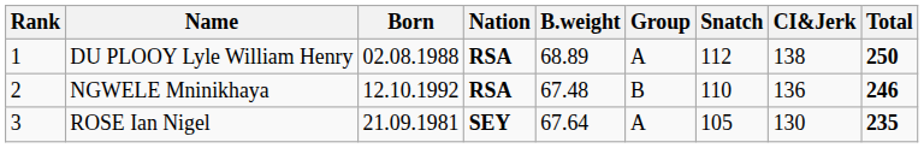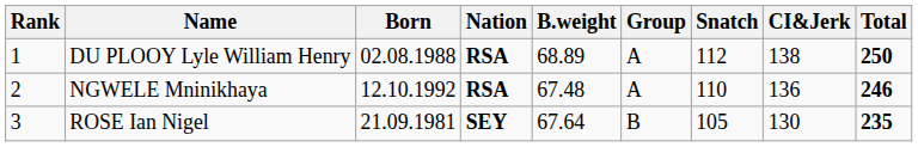 <table class="wikitable">
 <tr>
 <th>Rank</th>
 <th>Name</th>
 <th>Born</th>
 <th>Nation</th>
 <th>B.weight</th>
 <th>Group</th>
 <th>Snatch</th>
 <th>CI&Jerk</th>
 <th>Total</th>
 </tr>
 <tr>
 <td>1</td>
 <td>DU PLOOY Lyle William Henry</td>
 <td>02.08.1988</td>
 <td><strong>RSA</strong></td>
 <td>68.89</td>
 <td>A</td>
 <td>112</td>
 <td>138</td>
 <td><strong>250</strong></td>
 </tr>
 <tr>
 <td>2</td>
 <td>NGWELE Mninikhaya</td>
 <td>12.10.1992</td>
 <td><strong>RSA</strong></td>
 <td>67.48</td>
-<td>B</td>
+<td>A</td>
 <td>110</td>
 <td>136</td>
 <td><strong>246</strong></td>
 </tr>
 <tr>
 <td>3</td>
 <td>ROSE Ian Nigel</td>
 <td>21.09.1981</td>
 <td><strong>SEY</strong></td>
 <td>67.64</td>
-<td>A</td>
+<td>B</td>
 <td>105</td>
 <td>130</td>
 <td><strong>235</strong></td>
 </tr>
 </table>
